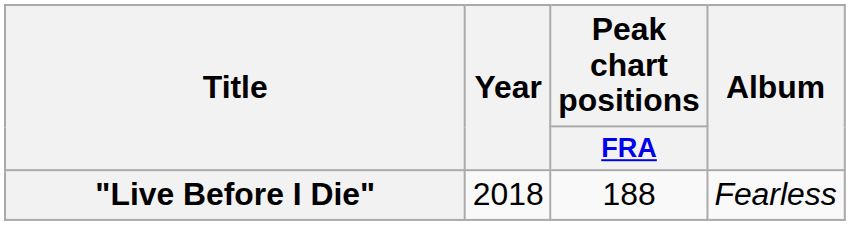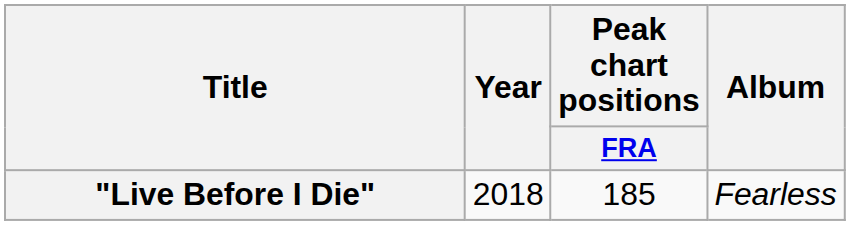 <table class="wikitable plainrowheaders" style="text-align:center;">
 <tr>
 <th scope="col" rowspan="2" style="width:14em;">Title</th>
 <th scope="col" rowspan="2" style="width:1em;">Year</th>
 <th scope="col">Peak chart positions</th>
 <th scope="col" rowspan="2">Album</th>
 </tr>
 <tr>
 <th scope="col" style="width:3em;font-size:85%;"><a href='#'>FRA</a><br></th>
 </tr>
 <tr>
 <th scope="row">"Live Before I Die"</th>
 <td>2018</td>
-<td>188</td>
+<td>185</td>
 <td><em>Fearless</em></td>
 </tr>
 </table>
